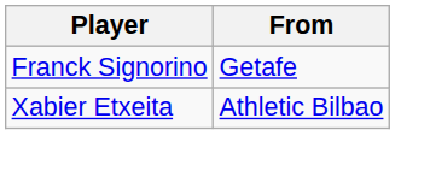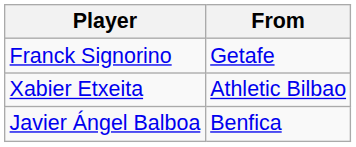 <table class="wikitable">
 <tr>
 <th>Player</th>
 <th>From</th>
 </tr>
 <tr>
 <td> <a href='#'>Franck Signorino</a></td>
 <td> <a href='#'>Getafe</a></td>
 </tr>
 <tr>
 <td> <a href='#'>Xabier Etxeita</a></td>
 <td> <a href='#'>Athletic Bilbao</a></td>
 </tr>
+<tr>
+<td> <a href='#'>Javier Ángel Balboa</a></td>
+<td> <a href='#'>Benfica</a></td>
+</tr>
 </table>
